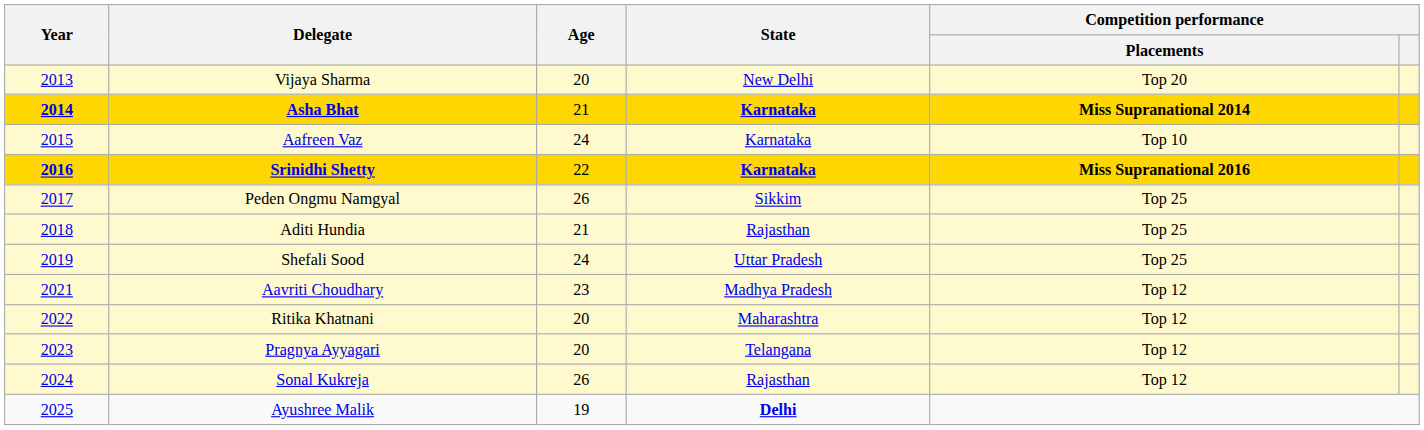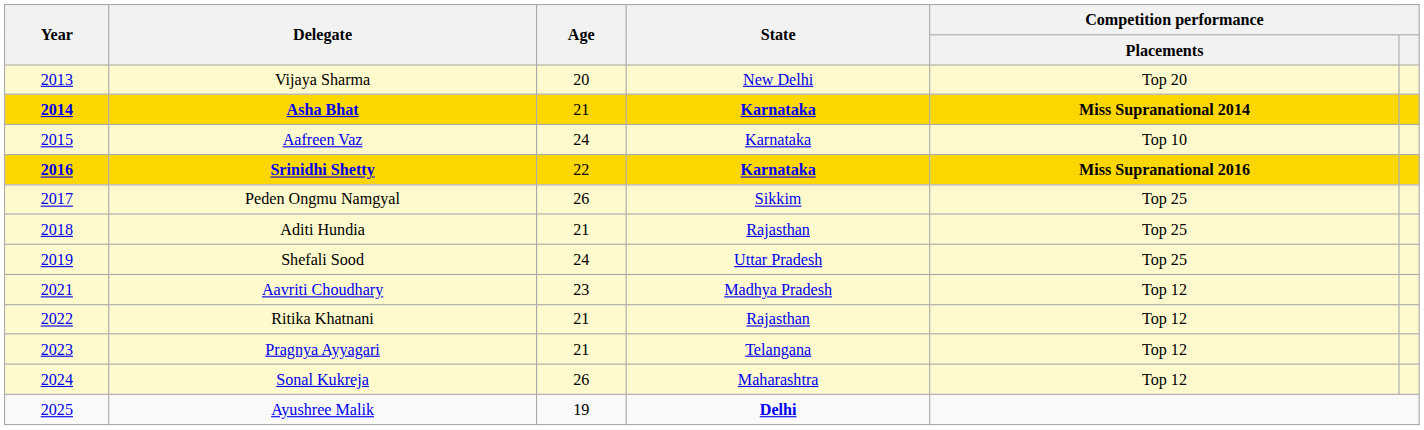 <table class="wikitable" style="text-align:center; line-height:20px; font-size:90%; width:100%;">
 <tr>
 <th rowspan="2">Year</th>
 <th rowspan="2">Delegate</th>
 <th rowspan="2">Age</th>
 <th rowspan="2">State</th>
 <th colspan="2">Competition performance</th>
 </tr>
 <tr>
 <th>Placements</th>
 <th></th>
 </tr>
 <tr style="background:#FFFACD;">
 <td><a href='#'>2013</a></td>
 <td>Vijaya Sharma</td>
 <td>20</td>
 <td><a href='#'>New Delhi</a></td>
 <td>Top 20</td>
 <td></td>
 </tr>
 <tr style="background-color:gold;">
 <td><a href='#'><strong>2014</strong></a></td>
 <td><strong><a href='#'>Asha Bhat</a></strong></td>
 <td>21</td>
 <td><strong><a href='#'>Karnataka</a></strong></td>
 <td><strong>Miss Supranational 2014</strong></td>
 <td style="background:;"></td>
 </tr>
 <tr style="background:#FFFACD;">
 <td><a href='#'>2015</a></td>
 <td><a href='#'>Aafreen Vaz</a></td>
 <td>24</td>
 <td><a href='#'>Karnataka</a></td>
 <td>Top 10</td>
 <td style="background:;"></td>
 </tr>
 <tr style="background-color:gold;">
 <td><a href='#'><strong>2016</strong></a></td>
 <td><strong><a href='#'>Srinidhi Shetty</a></strong></td>
 <td>22</td>
 <td><strong><a href='#'>Karnataka</a></strong></td>
 <td><strong>Miss Supranational 2016</strong></td>
 <td style="background:;"></td>
 </tr>
 <tr style="background:#FFFACD;">
 <td><a href='#'>2017</a></td>
 <td>Peden Ongmu Namgyal</td>
 <td>26</td>
 <td><a href='#'>Sikkim</a></td>
 <td>Top 25</td>
 <td style="background:;"></td>
 </tr>
 <tr style="background:#FFFACD;">
 <td><a href='#'>2018</a></td>
 <td>Aditi Hundia</td>
 <td>21</td>
 <td><a href='#'>Rajasthan</a></td>
 <td>Top 25</td>
 <td></td>
 </tr>
 <tr style="background:#FFFACD;">
 <td><a href='#'>2019</a></td>
 <td>Shefali Sood</td>
 <td>24</td>
 <td><a href='#'>Uttar Pradesh</a></td>
 <td>Top 25</td>
 <td style="background:;"></td>
 </tr>
 <tr style="background:#FFFACD;">
 <td><a href='#'>2021</a></td>
 <td><a href='#'>Aavriti Choudhary</a></td>
 <td>23</td>
 <td><a href='#'>Madhya Pradesh</a></td>
 <td>Top 12</td>
 <td></td>
 </tr>
 <tr style="background:#FFFACD;">
 <td><a href='#'>2022</a></td>
 <td>Ritika Khatnani</td>
-<td>20</td>
-<td><a href='#'>Maharashtra</a></td>
+<td>21</td>
+<td><a href='#'>Rajasthan</a></td>
 <td>Top 12</td>
 <td style="background:;"></td>
 </tr>
 <tr style="background:#FFFACD;">
 <td><a href='#'>2023</a></td>
 <td><a href='#'>Pragnya Ayyagari</a></td>
-<td>20</td>
+<td>21</td>
 <td><a href='#'>Telangana</a></td>
 <td>Top 12</td>
 <td style="background:;"></td>
 </tr>
 <tr style="background:#FFFACD;">
 <td><a href='#'>2024</a></td>
 <td><a href='#'>Sonal Kukreja</a></td>
 <td>26</td>
-<td><a href='#'>Rajasthan</a></td>
+<td><a href='#'>Maharashtra</a></td>
 <td>Top 12</td>
 <td style="background:;"></td>
 </tr>
 <tr>
 <td><a href='#'>2025</a></td>
 <td><a href='#'>Ayushree Malik</a></td>
 <td>19</td>
 <td><strong><a href='#'>Delhi</a></strong></td>
 <td colspan=2></td>
 </tr>
 </table>
